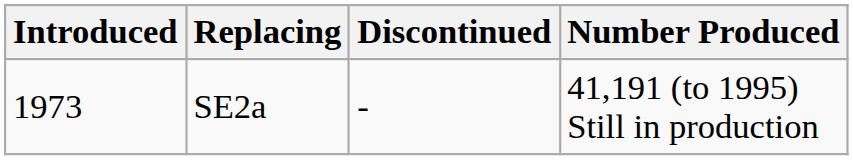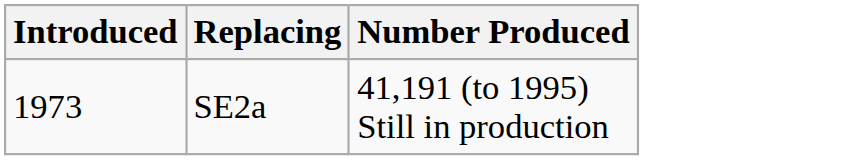 <table class="wikitable" border="1">
 <tr>
 <th>Introduced</th>
 <th>Replacing</th>
-<th>Discontinued</th>
 <th>Number Produced</th>
 </tr>
 <tr>
 <td>1973</td>
 <td>SE2a</td>
-<td>-</td>
 <td>41,191 (to 1995)<br>Still in production</td>
 </tr>
 </table>
